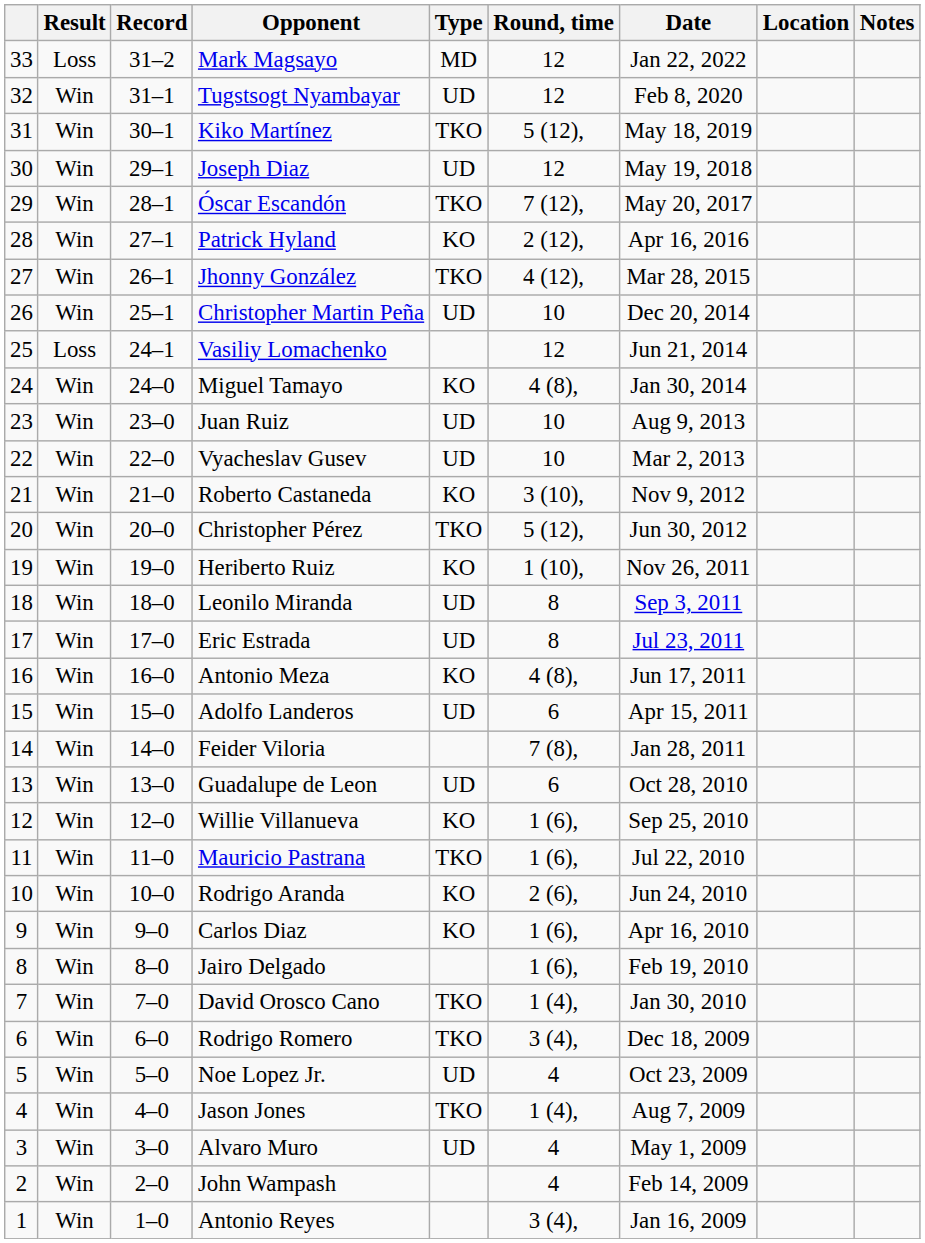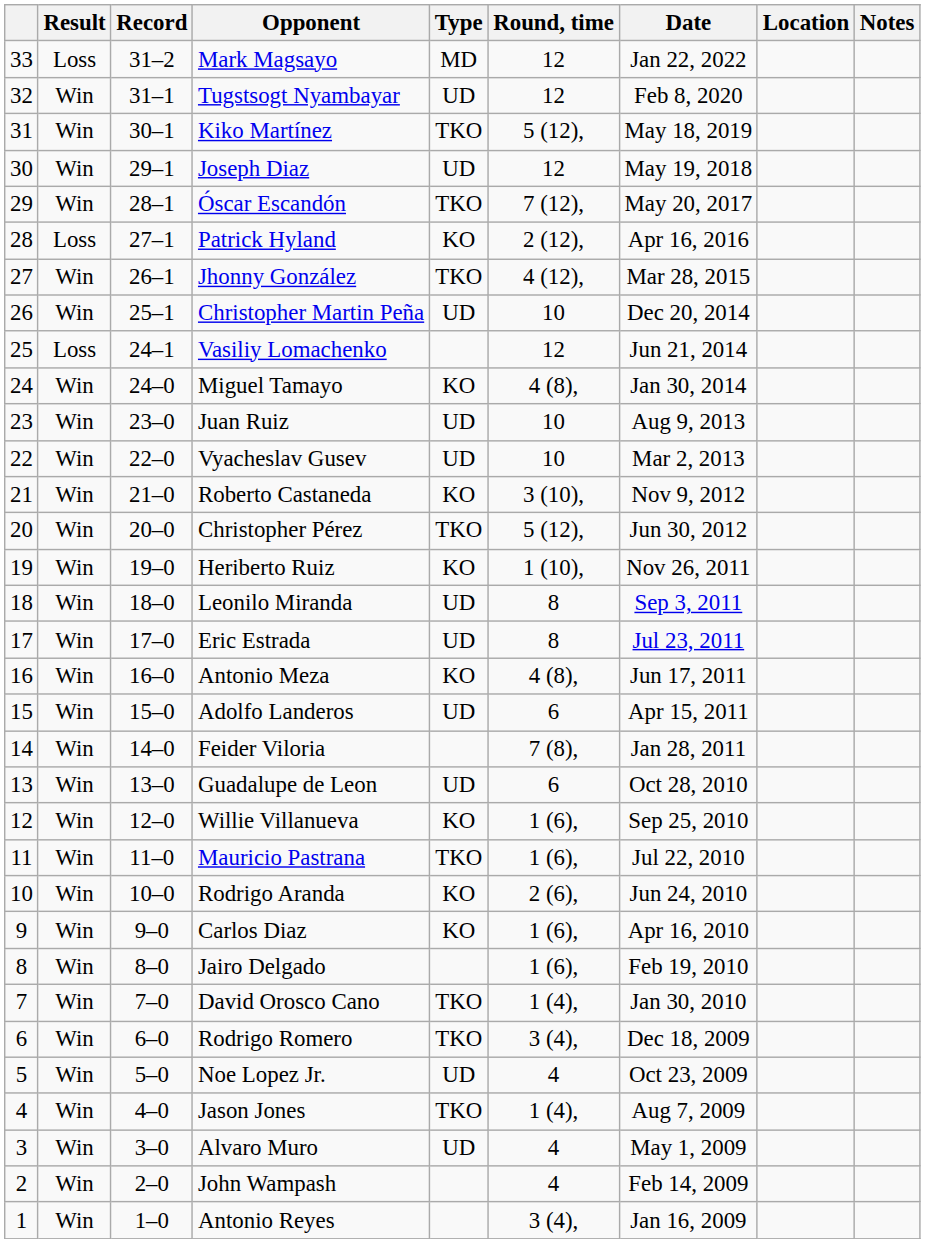 <table class="wikitable" style="text-align:center">
 <tr>
 <th></th>
 <th>Result</th>
 <th>Record</th>
 <th>Opponent</th>
 <th>Type</th>
 <th>Round, time</th>
 <th>Date</th>
 <th>Location</th>
 <th>Notes</th>
 </tr>
 <tr>
 <td>33</td>
 <td>Loss</td>
 <td>31–2</td>
 <td style="text-align:left;"><a href='#'>Mark Magsayo</a></td>
 <td>MD</td>
 <td>12</td>
 <td>Jan 22, 2022</td>
 <td style="text-align:left;"></td>
 <td style="text-align:left;"></td>
 </tr>
 <tr>
 <td>32</td>
 <td>Win</td>
 <td>31–1</td>
 <td style="text-align:left;"><a href='#'>Tugstsogt Nyambayar</a></td>
 <td>UD</td>
 <td>12</td>
 <td>Feb 8, 2020</td>
 <td style="text-align:left;"></td>
 <td style="text-align:left;"></td>
 </tr>
 <tr>
 <td>31</td>
 <td>Win</td>
 <td>30–1</td>
 <td style="text-align:left;"><a href='#'>Kiko Martínez</a></td>
 <td>TKO</td>
 <td>5 (12), </td>
 <td>May 18, 2019</td>
 <td style="text-align:left;"></td>
 <td style="text-align:left;"></td>
 </tr>
 <tr>
 <td>30</td>
 <td>Win</td>
 <td>29–1</td>
 <td style="text-align:left;"><a href='#'>Joseph Diaz</a></td>
 <td>UD</td>
 <td>12</td>
 <td>May 19, 2018</td>
 <td style="text-align:left;"></td>
 <td style="text-align:left;"></td>
 </tr>
 <tr>
 <td>29</td>
 <td>Win</td>
 <td>28–1</td>
 <td style="text-align:left;"><a href='#'>Óscar Escandón</a></td>
 <td>TKO</td>
 <td>7 (12), </td>
 <td>May 20, 2017</td>
 <td style="text-align:left;"></td>
 <td style="text-align:left;"></td>
 </tr>
 <tr>
 <td>28</td>
-<td>Win</td>
+<td>Loss</td>
 <td>27–1</td>
 <td style="text-align:left;"><a href='#'>Patrick Hyland</a></td>
 <td>KO</td>
 <td>2 (12), </td>
 <td>Apr 16, 2016</td>
 <td style="text-align:left;"></td>
 <td style="text-align:left;"></td>
 </tr>
 <tr>
 <td>27</td>
 <td>Win</td>
 <td>26–1</td>
 <td style="text-align:left;"><a href='#'>Jhonny González</a></td>
 <td>TKO</td>
 <td>4 (12), </td>
 <td>Mar 28, 2015</td>
 <td style="text-align:left;"></td>
 <td style="text-align:left;"></td>
 </tr>
 <tr>
 <td>26</td>
 <td>Win</td>
 <td>25–1</td>
 <td style="text-align:left;"><a href='#'>Christopher Martin Peña</a></td>
 <td>UD</td>
 <td>10</td>
 <td>Dec 20, 2014</td>
 <td style="text-align:left;"></td>
 <td></td>
 </tr>
 <tr>
 <td>25</td>
 <td>Loss</td>
 <td>24–1</td>
 <td style="text-align:left;"><a href='#'>Vasiliy Lomachenko</a></td>
 <td></td>
 <td>12</td>
 <td>Jun 21, 2014</td>
 <td style="text-align:left;"></td>
 <td style="text-align:left;"></td>
 </tr>
 <tr>
 <td>24</td>
 <td>Win</td>
 <td>24–0</td>
 <td style="text-align:left;">Miguel Tamayo</td>
 <td>KO</td>
 <td>4 (8), </td>
 <td>Jan 30, 2014</td>
 <td style="text-align:left;"></td>
 <td></td>
 </tr>
 <tr>
 <td>23</td>
 <td>Win</td>
 <td>23–0</td>
 <td style="text-align:left;">Juan Ruiz</td>
 <td>UD</td>
 <td>10</td>
 <td>Aug 9, 2013</td>
 <td style="text-align:left;"></td>
 <td></td>
 </tr>
 <tr>
 <td>22</td>
 <td>Win</td>
 <td>22–0</td>
 <td style="text-align:left;">Vyacheslav Gusev</td>
 <td>UD</td>
 <td>10</td>
 <td>Mar 2, 2013</td>
 <td style="text-align:left;"></td>
 <td></td>
 </tr>
 <tr>
 <td>21</td>
 <td>Win</td>
 <td>21–0</td>
 <td style="text-align:left;">Roberto Castaneda</td>
 <td>KO</td>
 <td>3 (10), </td>
 <td>Nov 9, 2012</td>
 <td style="text-align:left;"></td>
 <td></td>
 </tr>
 <tr>
 <td>20</td>
 <td>Win</td>
 <td>20–0</td>
 <td style="text-align:left;">Christopher Pérez</td>
 <td>TKO</td>
 <td>5 (12), </td>
 <td>Jun 30, 2012</td>
 <td style="text-align:left;"></td>
 <td></td>
 </tr>
 <tr>
 <td>19</td>
 <td>Win</td>
 <td>19–0</td>
 <td style="text-align:left;">Heriberto Ruiz</td>
 <td>KO</td>
 <td>1 (10), </td>
 <td>Nov 26, 2011</td>
 <td style="text-align:left;"></td>
 <td></td>
 </tr>
 <tr>
 <td>18</td>
 <td>Win</td>
 <td>18–0</td>
 <td style="text-align:left;">Leonilo Miranda</td>
 <td>UD</td>
 <td>8</td>
 <td><a href='#'>Sep 3, 2011</a></td>
 <td style="text-align:left;"></td>
 <td></td>
 </tr>
 <tr>
 <td>17</td>
 <td>Win</td>
 <td>17–0</td>
 <td style="text-align:left;">Eric Estrada</td>
 <td>UD</td>
 <td>8</td>
 <td><a href='#'>Jul 23, 2011</a></td>
 <td style="text-align:left;"></td>
 <td></td>
 </tr>
 <tr>
 <td>16</td>
 <td>Win</td>
 <td>16–0</td>
 <td style="text-align:left;">Antonio Meza</td>
 <td>KO</td>
 <td>4 (8), </td>
 <td>Jun 17, 2011</td>
 <td style="text-align:left;"></td>
 <td></td>
 </tr>
 <tr>
 <td>15</td>
 <td>Win</td>
 <td>15–0</td>
 <td style="text-align:left;">Adolfo Landeros</td>
 <td>UD</td>
 <td>6</td>
 <td>Apr 15, 2011</td>
 <td style="text-align:left;"></td>
 <td></td>
 </tr>
 <tr>
 <td>14</td>
 <td>Win</td>
 <td>14–0</td>
 <td style="text-align:left;">Feider Viloria</td>
 <td></td>
 <td>7 (8), </td>
 <td>Jan 28, 2011</td>
 <td style="text-align:left;"></td>
 <td style="text-align:left;"></td>
 </tr>
 <tr>
 <td>13</td>
 <td>Win</td>
 <td>13–0</td>
 <td style="text-align:left;">Guadalupe de Leon</td>
 <td>UD</td>
 <td>6</td>
 <td>Oct 28, 2010</td>
 <td style="text-align:left;"></td>
 <td></td>
 </tr>
 <tr>
 <td>12</td>
 <td>Win</td>
 <td>12–0</td>
 <td style="text-align:left;">Willie Villanueva</td>
 <td>KO</td>
 <td>1 (6), </td>
 <td>Sep 25, 2010</td>
 <td style="text-align:left;"></td>
 <td></td>
 </tr>
 <tr>
 <td>11</td>
 <td>Win</td>
 <td>11–0</td>
 <td style="text-align:left;"><a href='#'>Mauricio Pastrana</a></td>
 <td>TKO</td>
 <td>1 (6), </td>
 <td>Jul 22, 2010</td>
 <td style="text-align:left;"></td>
 <td></td>
 </tr>
 <tr>
 <td>10</td>
 <td>Win</td>
 <td>10–0</td>
 <td style="text-align:left;">Rodrigo Aranda</td>
 <td>KO</td>
 <td>2 (6), </td>
 <td>Jun 24, 2010</td>
 <td style="text-align:left;"></td>
 <td></td>
 </tr>
 <tr>
 <td>9</td>
 <td>Win</td>
 <td>9–0</td>
 <td style="text-align:left;">Carlos Diaz</td>
 <td>KO</td>
 <td>1 (6), </td>
 <td>Apr 16, 2010</td>
 <td style="text-align:left;"></td>
 <td></td>
 </tr>
 <tr>
 <td>8</td>
 <td>Win</td>
 <td>8–0</td>
 <td style="text-align:left;">Jairo Delgado</td>
 <td></td>
 <td>1 (6), </td>
 <td>Feb 19, 2010</td>
 <td style="text-align:left;"></td>
 <td></td>
 </tr>
 <tr>
 <td>7</td>
 <td>Win</td>
 <td>7–0</td>
 <td style="text-align:left;">David Orosco Cano</td>
 <td>TKO</td>
 <td>1 (4), </td>
 <td>Jan 30, 2010</td>
 <td style="text-align:left;"></td>
 <td></td>
 </tr>
 <tr>
 <td>6</td>
 <td>Win</td>
 <td>6–0</td>
 <td style="text-align:left;">Rodrigo Romero</td>
 <td>TKO</td>
 <td>3 (4), </td>
 <td>Dec 18, 2009</td>
 <td style="text-align:left;"></td>
 <td></td>
 </tr>
 <tr>
 <td>5</td>
 <td>Win</td>
 <td>5–0</td>
 <td style="text-align:left;">Noe Lopez Jr.</td>
 <td>UD</td>
 <td>4</td>
 <td>Oct 23, 2009</td>
 <td style="text-align:left;"></td>
 <td></td>
 </tr>
 <tr>
 <td>4</td>
 <td>Win</td>
 <td>4–0</td>
 <td style="text-align:left;">Jason Jones</td>
 <td>TKO</td>
 <td>1 (4), </td>
 <td>Aug 7, 2009</td>
 <td style="text-align:left;"></td>
 <td></td>
 </tr>
 <tr>
 <td>3</td>
 <td>Win</td>
 <td>3–0</td>
 <td style="text-align:left;">Alvaro Muro</td>
 <td>UD</td>
 <td>4</td>
 <td>May 1, 2009</td>
 <td style="text-align:left;"></td>
 <td></td>
 </tr>
 <tr>
 <td>2</td>
 <td>Win</td>
 <td>2–0</td>
 <td style="text-align:left;">John Wampash</td>
 <td></td>
 <td>4</td>
 <td>Feb 14, 2009</td>
 <td style="text-align:left;"></td>
 <td></td>
 </tr>
 <tr>
 <td>1</td>
 <td>Win</td>
 <td>1–0</td>
 <td style="text-align:left;">Antonio Reyes</td>
 <td></td>
 <td>3 (4), </td>
 <td>Jan 16, 2009</td>
 <td style="text-align:left;"></td>
 <td></td>
 </tr>
 </table>
